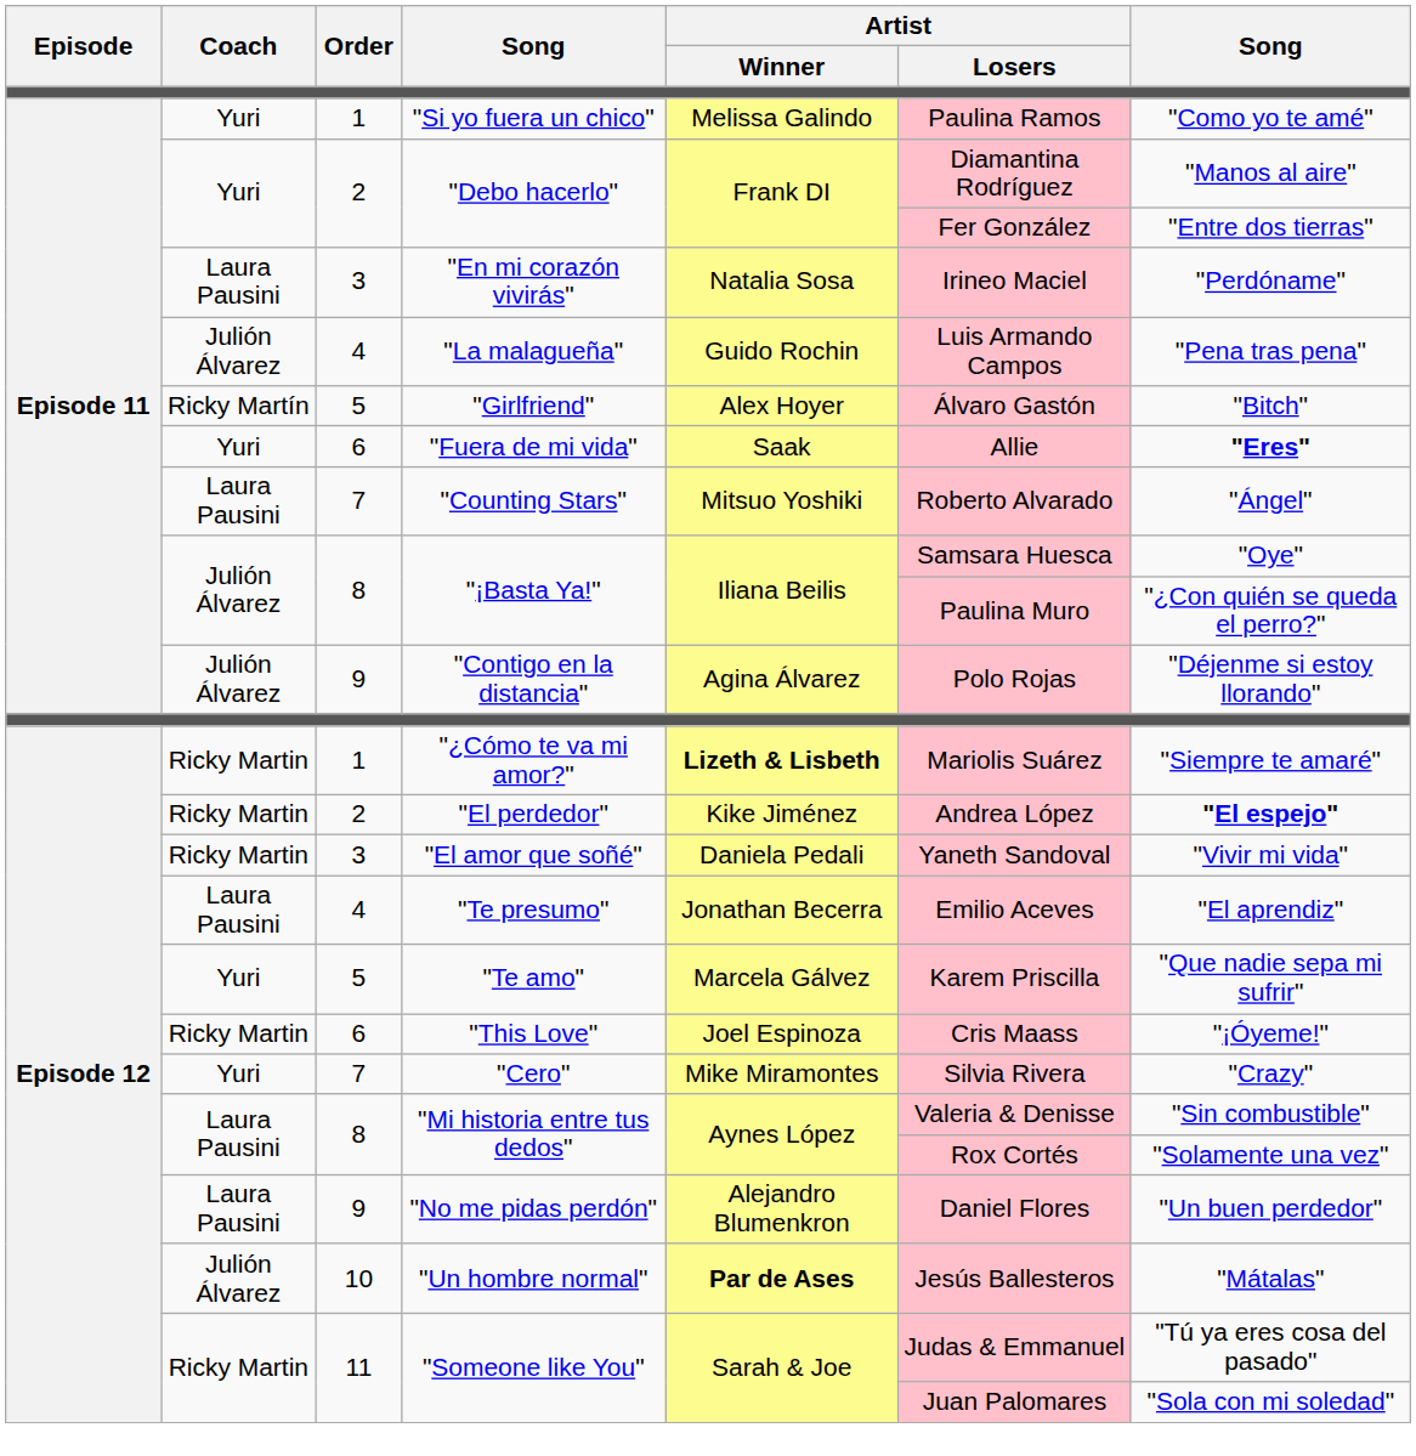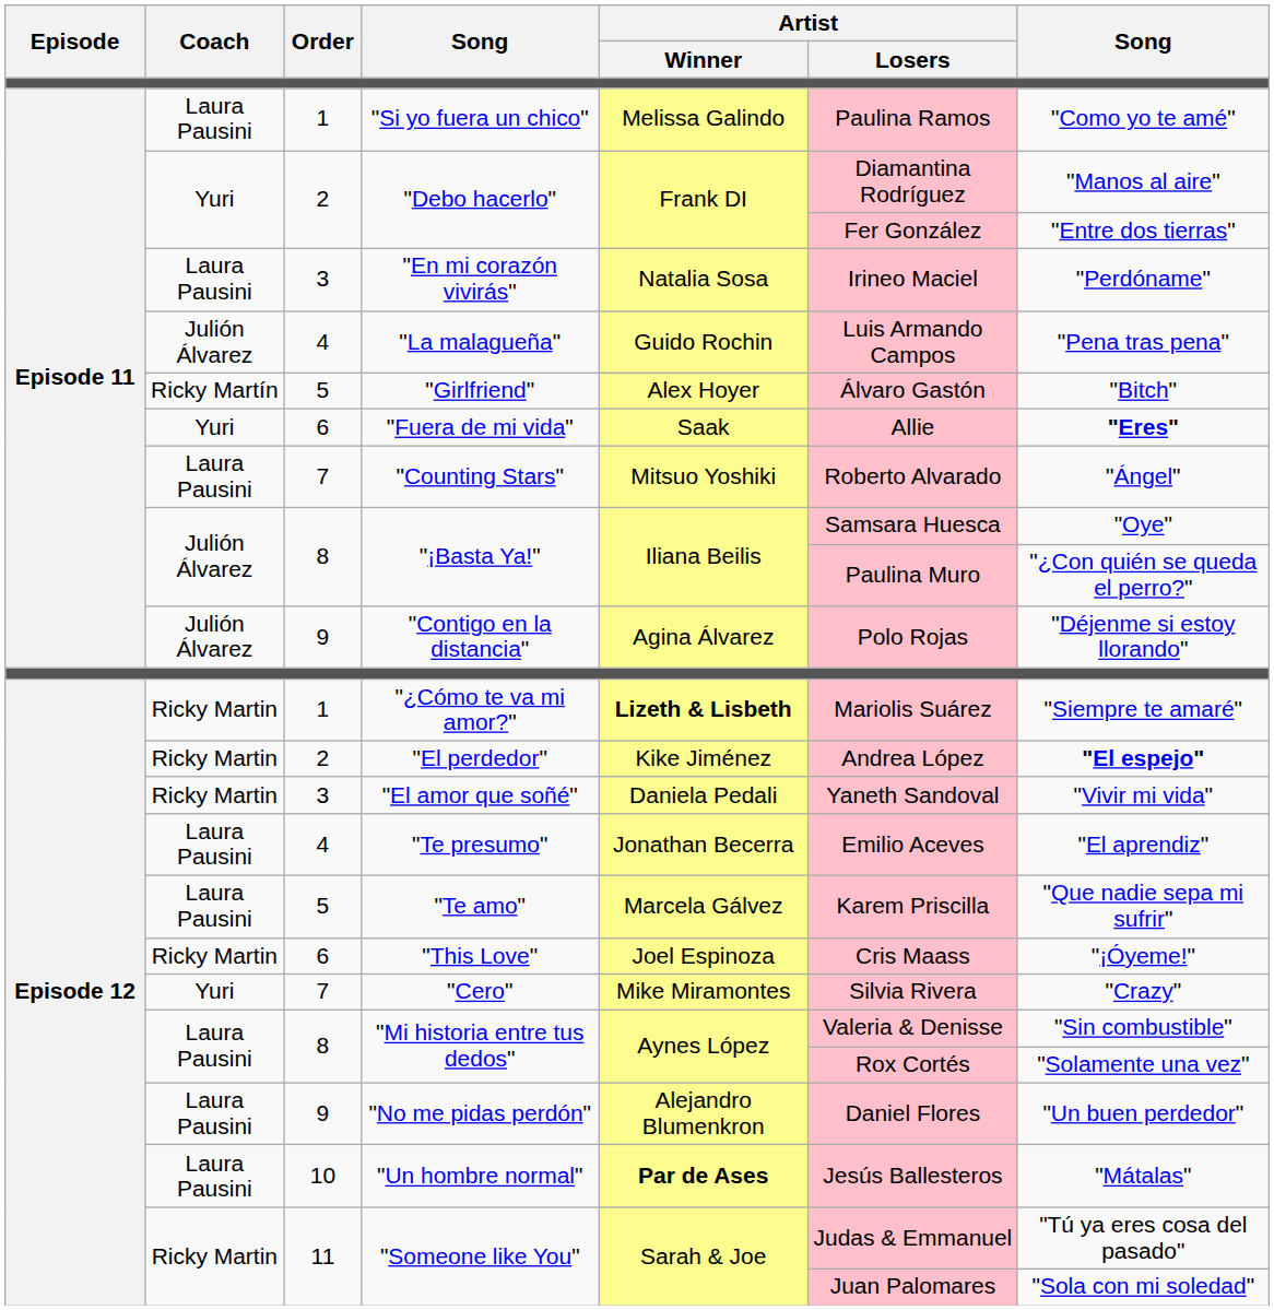 <table class="wikitable" style="text-align: center; width:100%;">
 <tr>
 <th rowspan="2" style="width:10%;">Episode</th>
 <th rowspan="2" style="width:10%;">Coach</th>
 <th rowspan="2" style="width:03%;">Order</th>
 <th rowspan="2" style="width:17%;">Song</th>
 <th colspan="2" style="width:27%;">Artist</th>
 <th rowspan="2" style="width:18%;">Song</th>
 </tr>
 <tr>
 <th style="width:15%;">Winner</th>
 <th style="width:15%;">Losers</th>
 </tr>
 <tr>
 <td colspan="11" style="background:#555;"></td>
 </tr>
 <tr>
 <th rowspan="11">Episode 11 <br><small></small></th>
-<td>Yuri</td>
+<td>Laura Pausini</td>
 <td>1</td>
 <td>"<a href='#'>Si yo fuera un chico</a>"</td>
 <td style="background:#fdfc8f;">Melissa Galindo</td>
 <td style="background:pink;">Paulina Ramos</td>
 <td>"<a href='#'>Como yo te amé</a>"</td>
 </tr>
 <tr>
 <td rowspan=2>Yuri</td>
 <td rowspan=2>2</td>
 <td rowspan=2>"<a href='#'>Debo hacerlo</a>"</td>
 <td rowspan=2 style="background:#fdfc8f;">Frank DI</td>
 <td style="background:pink;">Diamantina Rodríguez</td>
 <td>"<a href='#'>Manos al aire</a>"</td>
 </tr>
 <tr>
 <td style="background:pink;">Fer González</td>
 <td>"<a href='#'>Entre dos tierras</a>"</td>
 </tr>
 <tr>
 <td>Laura Pausini</td>
 <td>3</td>
 <td>"<a href='#'>En mi corazón vivirás</a>"</td>
 <td style="background:#fdfc8f;">Natalia Sosa</td>
 <td style="background:pink;">Irineo Maciel</td>
 <td>"<a href='#'>Perdóname</a>"</td>
 </tr>
 <tr>
 <td>Julión Álvarez</td>
 <td>4</td>
 <td>"<a href='#'>La malagueña</a>"</td>
 <td style="background:#fdfc8f;">Guido Rochin</td>
 <td style="background:pink;">Luis Armando Campos</td>
 <td>"<a href='#'>Pena tras pena</a>"</td>
 </tr>
 <tr>
 <td>Ricky Martín</td>
 <td>5</td>
 <td>"<a href='#'>Girlfriend</a>"</td>
 <td style="background:#fdfc8f;">Alex Hoyer</td>
 <td style="background:pink;">Álvaro Gastón</td>
 <td>"<a href='#'>Bitch</a>"</td>
 </tr>
 <tr>
 <td>Yuri</td>
 <td>6</td>
 <td>"<a href='#'>Fuera de mi vida</a>"</td>
 <td style="background:#fdfc8f;">Saak</td>
 <td style="background:pink;">Allie</td>
 <td><strong>"<a href='#'>Eres</a>"</strong></td>
 </tr>
 <tr>
 <td>Laura Pausini</td>
 <td>7</td>
 <td>"<a href='#'>Counting Stars</a>"</td>
 <td style="background:#fdfc8f;">Mitsuo Yoshiki</td>
 <td style="background:pink;">Roberto Alvarado</td>
 <td>"<a href='#'>Ángel</a>"</td>
 </tr>
 <tr>
 <td rowspan=2>Julión Álvarez</td>
 <td rowspan=2>8</td>
 <td rowspan=2>"<a href='#'>¡Basta Ya!</a>"</td>
 <td rowspan=2 style="background:#fdfc8f;">Iliana Beilis</td>
 <td style="background:pink;">Samsara Huesca</td>
 <td>"<a href='#'>Oye</a>"</td>
 </tr>
 <tr>
 <td style="background:pink;">Paulina Muro</td>
 <td>"<a href='#'>¿Con quién se queda el perro?</a>"</td>
 </tr>
 <tr>
 <td>Julión Álvarez</td>
 <td>9</td>
 <td>"<a href='#'>Contigo en la distancia</a>"</td>
 <td style="background:#fdfc8f;">Agina Álvarez</td>
 <td style="background:pink;">Polo Rojas</td>
 <td>"<a href='#'>Déjenme si estoy llorando</a>"</td>
 </tr>
 <tr>
 <td colspan="10" style="background:#555;"></td>
 </tr>
 <tr>
 <th rowspan="13">Episode 12 <br><small></small></th>
 <td>Ricky Martin</td>
 <td>1</td>
 <td>"<a href='#'>¿Cómo te va mi amor?</a>"</td>
 <td style="background:#fdfc8f;"><strong>Lizeth & Lisbeth</strong></td>
 <td style="background:pink;">Mariolis Suárez</td>
 <td>"<a href='#'>Siempre te amaré</a>"</td>
 </tr>
 <tr>
 <td>Ricky Martin</td>
 <td>2</td>
 <td>"<a href='#'>El perdedor</a>"</td>
 <td style="background:#fdfc8f;">Kike Jiménez</td>
 <td style="background:pink;">Andrea López</td>
 <td><strong>"<a href='#'>El espejo</a>"</strong></td>
 </tr>
 <tr>
 <td>Ricky Martin</td>
 <td>3</td>
 <td>"<a href='#'>El amor que soñé</a>"</td>
 <td style="background:#fdfc8f;">Daniela Pedali</td>
 <td style="background:pink;">Yaneth Sandoval</td>
 <td>"<a href='#'>Vivir mi vida</a>"</td>
 </tr>
 <tr>
 <td>Laura Pausini</td>
 <td>4</td>
 <td>"<a href='#'>Te presumo</a>"</td>
 <td style="background:#fdfc8f;">Jonathan Becerra</td>
 <td style="background:pink;">Emilio Aceves</td>
 <td>"<a href='#'>El aprendiz</a>"</td>
 </tr>
 <tr>
-<td>Yuri</td>
+<td>Laura Pausini</td>
 <td>5</td>
 <td>"<a href='#'>Te amo</a>"</td>
 <td style="background:#fdfc8f;">Marcela Gálvez</td>
 <td style="background:pink;">Karem Priscilla</td>
 <td>"<a href='#'>Que nadie sepa mi sufrir</a>"</td>
 </tr>
 <tr>
 <td>Ricky Martin</td>
 <td>6</td>
 <td>"<a href='#'>This Love</a>"</td>
 <td style="background:#fdfc8f;">Joel Espinoza</td>
 <td style="background:pink;">Cris Maass</td>
 <td>"<a href='#'>¡Óyeme!</a>"</td>
 </tr>
 <tr>
 <td>Yuri</td>
 <td>7</td>
 <td>"<a href='#'>Cero</a>"</td>
 <td style="background:#fdfc8f;">Mike Miramontes</td>
 <td style="background:pink;">Silvia Rivera</td>
 <td>"<a href='#'>Crazy</a>"</td>
 </tr>
 <tr>
 <td rowspan=2>Laura Pausini</td>
 <td rowspan=2>8</td>
 <td rowspan=2>"<a href='#'>Mi historia entre tus dedos</a>"</td>
 <td rowspan=2 style="background:#fdfc8f;">Aynes López</td>
 <td style="background:pink;">Valeria & Denisse</td>
 <td>"<a href='#'>Sin combustible</a>"</td>
 </tr>
 <tr>
 <td style="background:pink;">Rox Cortés</td>
 <td>"<a href='#'>Solamente una vez</a>"</td>
 </tr>
 <tr>
 <td>Laura Pausini</td>
 <td>9</td>
 <td>"<a href='#'>No me pidas perdón</a>"</td>
 <td style="background:#fdfc8f;">Alejandro Blumenkron</td>
 <td style="background:pink;">Daniel Flores</td>
 <td>"<a href='#'>Un buen perdedor</a>"</td>
 </tr>
 <tr>
-<td>Julión Álvarez</td>
+<td>Laura Pausini</td>
 <td>10</td>
 <td>"<a href='#'>Un hombre normal</a>"</td>
 <td style="background:#fdfc8f;"><strong>Par de Ases</strong></td>
 <td style="background:pink;">Jesús Ballesteros</td>
 <td>"<a href='#'>Mátalas</a>"</td>
 </tr>
 <tr>
 <td rowspan=2>Ricky Martin</td>
 <td rowspan=2>11</td>
 <td rowspan=2>"<a href='#'>Someone like You</a>"</td>
 <td rowspan=2 style="background:#fdfc8f;">Sarah & Joe</td>
 <td style="background:pink;">Judas & Emmanuel</td>
 <td>"Tú ya eres cosa del pasado"</td>
 </tr>
 <tr>
 <td style="background:pink;">Juan Palomares</td>
 <td>"<a href='#'>Sola con mi soledad</a>"</td>
 </tr>
 <tr>
 </tr>
 </table>
